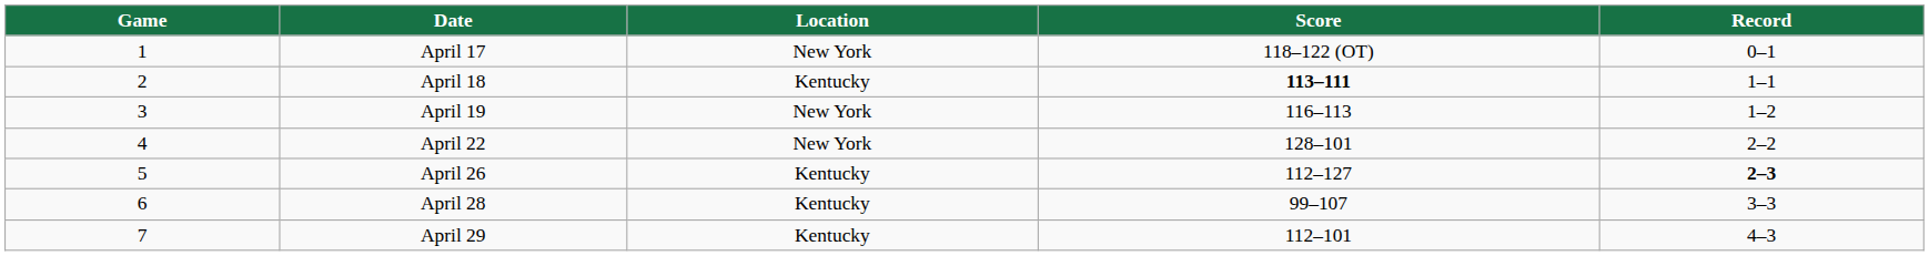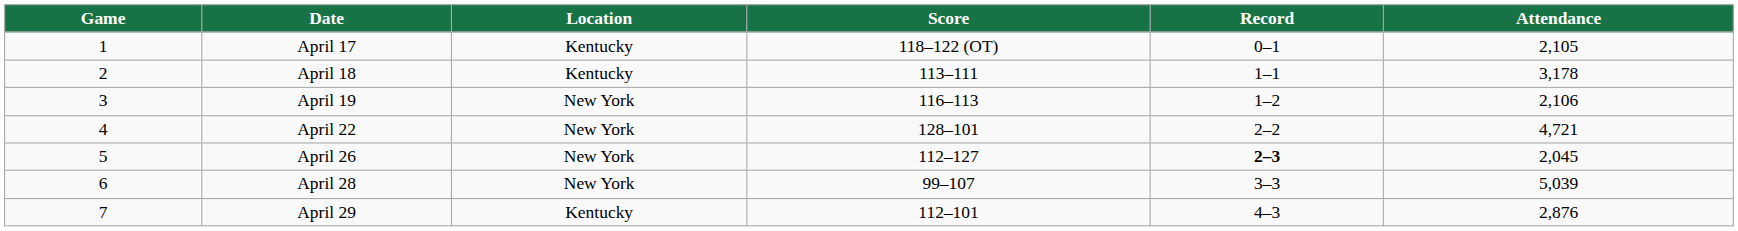 <table class="wikitable" style="width:80%;">
 <tr style="text-align:center; background:#177245; color:#FFFFFF;">
 <td><strong>Game</strong></td>
 <td><strong>Date</strong></td>
 <td><strong>Location</strong></td>
 <td><strong>Score</strong></td>
 <td><strong>Record</strong></td>
+<td><strong>Attendance</strong></td>
 </tr>
 <tr style="text-align:center;" bgcolor="">
 <td>1</td>
 <td>April 17</td>
-<td>New York</td>
+<td>Kentucky</td>
 <td>118–122 (OT)</td>
 <td>0–1</td>
+<td>2,105</td>
 </tr>
 <tr style="text-align:center;" bgcolor="">
 <td>2</td>
 <td>April 18</td>
 <td>Kentucky</td>
-<td><strong>113–111</strong></td>
+<td>113–111</td>
 <td>1–1</td>
+<td>3,178</td>
 </tr>
 <tr style="text-align:center;" bgcolor="">
 <td>3</td>
 <td>April 19</td>
 <td>New York</td>
 <td>116–113</td>
 <td>1–2</td>
+<td>2,106</td>
 </tr>
 <tr style="text-align:center;" bgcolor="">
 <td>4</td>
 <td>April 22</td>
 <td>New York</td>
 <td>128–101</td>
 <td>2–2</td>
+<td>4,721</td>
 </tr>
 <tr style="text-align:center;" bgcolor="">
 <td>5</td>
 <td>April 26</td>
-<td>Kentucky</td>
+<td>New York</td>
 <td>112–127</td>
 <td><strong>2–3</strong></td>
+<td>2,045</td>
 </tr>
 <tr style="text-align:center;" bgcolor="">
 <td>6</td>
 <td>April 28</td>
-<td>Kentucky</td>
+<td>New York</td>
 <td>99–107</td>
 <td>3–3</td>
+<td>5,039</td>
 </tr>
 <tr style="text-align:center;" bgcolor="">
 <td>7</td>
 <td>April 29</td>
 <td>Kentucky</td>
 <td>112–101</td>
 <td>4–3</td>
+<td>2,876</td>
 </tr>
 </table>
